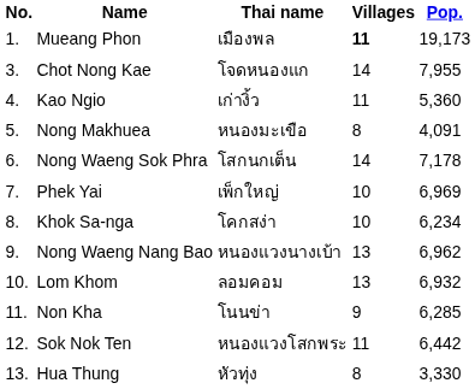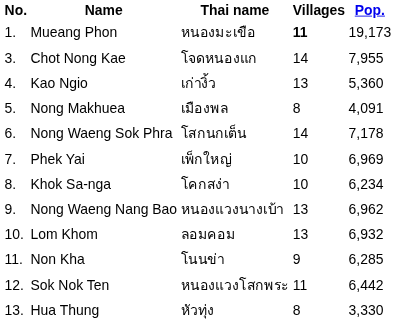 <table>
 <tr>
 <th>No.</th>
 <th>Name</th>
 <th>Thai name</th>
 <th>Villages</th>
 <th><a href='#'>Pop.</a></th>
 </tr>
 <tr>
 <td>1.</td>
 <td>Mueang Phon</td>
-<td>เมืองพล</td>
+<td>หนองมะเขือ</td>
 <td><strong>11</strong></td>
 <td>19,173</td>
 <td></td>
 </tr>
 <tr>
 <td>3.</td>
 <td>Chot Nong Kae</td>
 <td>โจดหนองแก</td>
 <td>14</td>
 <td>7,955</td>
 <td></td>
 </tr>
 <tr>
 <td>4.</td>
 <td>Kao Ngio</td>
 <td>เก่างิ้ว</td>
-<td>11</td>
+<td>13</td>
 <td>5,360</td>
 <td></td>
 </tr>
 <tr>
 <td>5.</td>
 <td>Nong Makhuea</td>
-<td>หนองมะเขือ</td>
+<td>เมืองพล</td>
 <td>8</td>
 <td>4,091</td>
 <td></td>
 </tr>
 <tr>
 <td>6.</td>
 <td>Nong Waeng Sok Phra</td>
 <td>โสกนกเต็น</td>
 <td>14</td>
 <td>7,178</td>
 <td></td>
 </tr>
 <tr>
 <td>7.</td>
 <td>Phek Yai</td>
 <td>เพ็กใหญ่</td>
 <td>10</td>
 <td>6,969</td>
 <td></td>
 </tr>
 <tr>
 <td>8.</td>
 <td>Khok Sa-nga</td>
 <td>โคกสง่า</td>
 <td>10</td>
 <td>6,234</td>
 <td></td>
 </tr>
 <tr>
 <td>9.</td>
 <td>Nong Waeng Nang Bao</td>
 <td>หนองแวงนางเบ้า</td>
 <td>13</td>
 <td>6,962</td>
 <td></td>
 </tr>
 <tr>
 <td>10.</td>
 <td>Lom Khom</td>
 <td>ลอมคอม</td>
 <td>13</td>
 <td>6,932</td>
 <td></td>
 </tr>
 <tr>
 <td>11.</td>
 <td>Non Kha</td>
 <td>โนนข่า</td>
 <td>9</td>
 <td>6,285</td>
 <td></td>
 </tr>
 <tr>
 <td>12.</td>
 <td>Sok Nok Ten</td>
 <td>หนองแวงโสกพระ</td>
 <td>11</td>
 <td>6,442</td>
 <td></td>
 </tr>
 <tr>
 <td>13.</td>
 <td>Hua Thung</td>
 <td>หัวทุ่ง</td>
 <td>8</td>
 <td>3,330</td>
 <td></td>
 </tr>
 </table>
